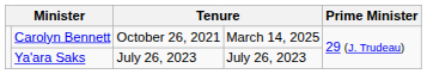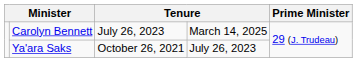 <table class="wikitable">
 <tr>
 <th colspan="2">Minister</th>
 <th colspan="2">Tenure</th>
 <th>Prime Minister</th>
 </tr>
 <tr>
 <td rowspan="8" ></td>
 <td><a href='#'>Carolyn Bennett</a></td>
-<td>October 26, 2021</td>
+<td>July 26, 2023</td>
 <td>March 14, 2025</td>
 <td rowspan="8"><a href='#'>29</a> <small>(<a href='#'>J. Trudeau</a>)</small></td>
 </tr>
 <tr>
 <td><a href='#'>Ya'ara Saks</a></td>
-<td>July 26, 2023</td>
+<td>October 26, 2021</td>
 <td>July 26, 2023</td>
 </tr>
 </table>
